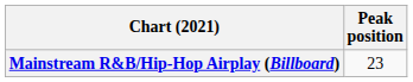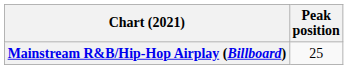 <table class="wikitable plainrowheaders sortable" style="text-align:center;">
 <tr>
 <th scope="col">Chart (2021)</th>
 <th scope="col">Peak<br>position</th>
 </tr>
 <tr>
 <th scope="row"><a href='#'>Mainstream R&B/Hip-Hop Airplay</a> (<a href='#'><em>Billboard</em></a>)</th>
-<td>23</td>
+<td>25</td>
 </tr>
 </table>
